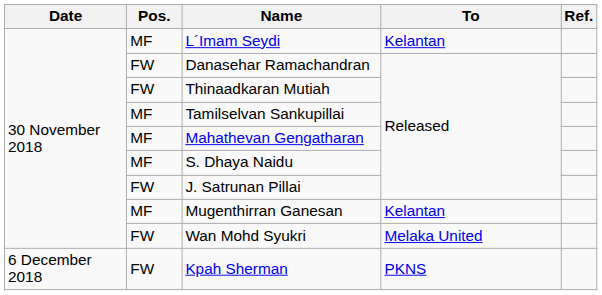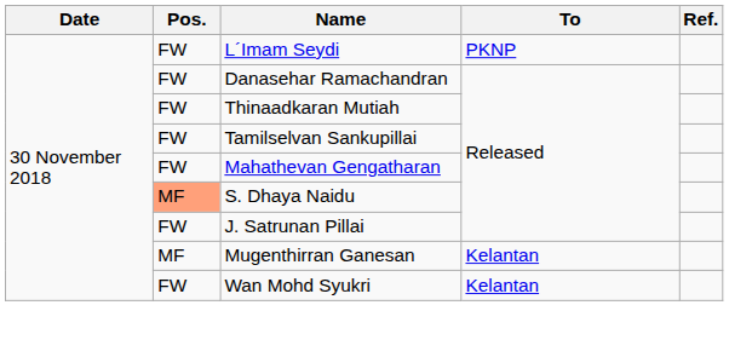 <table class="wikitable">
 <tr>
 <th style="width:120px">Date</th>
 <th style="width:50px">Pos.</th>
 <th style="width:200px">Name</th>
 <th style="width:180px">To</th>
 <th style="width:20px">Ref.</th>
 </tr>
 <tr>
 <td rowspan=9>30 November 2018</td>
-<td>MF</td>
+<td>FW</td>
 <td> <a href='#'>L´Imam Seydi</a></td>
-<td> <a href='#'>Kelantan</a></td>
+<td> <a href='#'>PKNP</a></td>
 <td></td>
 </tr>
 <tr>
 <td>FW</td>
 <td> Danasehar Ramachandran</td>
 <td rowspan=6>Released</td>
 <td></td>
 </tr>
 <tr>
 <td>FW</td>
 <td> Thinaadkaran Mutiah</td>
 <td></td>
 </tr>
 <tr>
-<td>MF</td>
+<td>FW</td>
 <td> Tamilselvan Sankupillai</td>
 <td></td>
 </tr>
 <tr>
-<td>MF</td>
+<td>FW</td>
 <td> <a href='#'>Mahathevan Gengatharan</a></td>
 <td></td>
 </tr>
 <tr>
-<td>MF</td>
+<td style="background: lightsalmon;">MF</td>
 <td> S. Dhaya Naidu</td>
 <td></td>
 </tr>
 <tr>
 <td>FW</td>
 <td> J. Satrunan Pillai</td>
 <td></td>
 </tr>
 <tr>
 <td>MF</td>
 <td> Mugenthirran Ganesan</td>
 <td> <a href='#'>Kelantan</a></td>
 <td></td>
 </tr>
 <tr>
 <td>FW</td>
 <td> Wan Mohd Syukri</td>
-<td> <a href='#'>Melaka United</a></td>
-<td></td>
-</tr>
-<tr>
-<td>6 December 2018</td>
-<td>FW</td>
-<td> <a href='#'>Kpah Sherman</a></td>
-<td> <a href='#'>PKNS</a></td>
+<td> <a href='#'>Kelantan</a></td>
 <td></td>
 </tr>
 </table>
